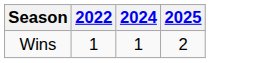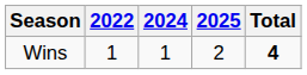 <table class="wikitable">
 <tr>
 <th>Season</th>
 <th><a href='#'>2022</a></th>
 <th><a href='#'>2024</a></th>
 <th><a href='#'>2025</a></th>
+<th><strong>Total</strong></th>
 </tr>
 <tr align="center">
 <td>Wins</td>
 <td>1</td>
 <td>1</td>
 <td>2</td>
+<td><strong>4</strong></td>
 </tr>
 </table>
